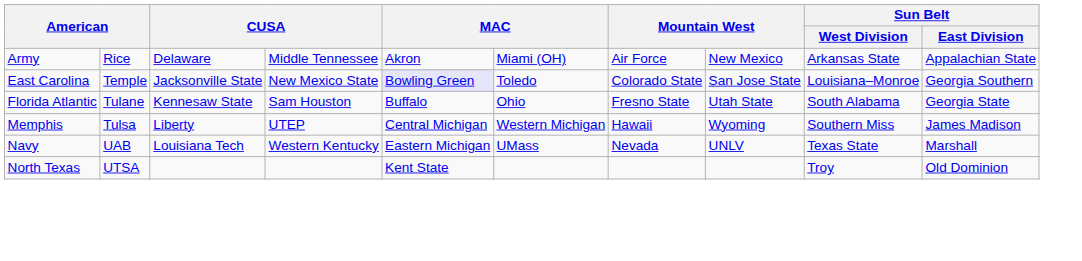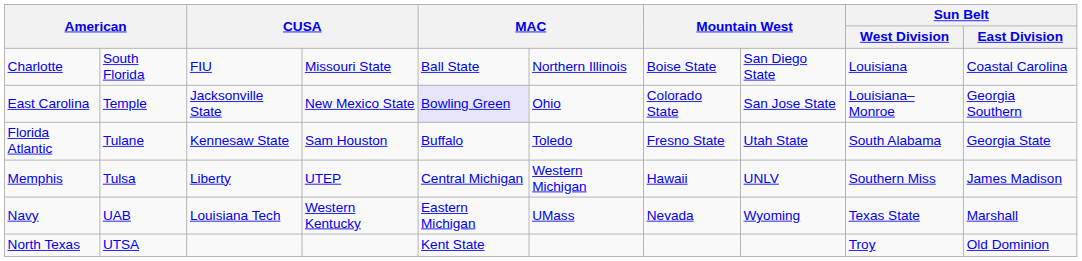 <table class="wikitable" style="font-size:99%">
 <tr>
 <th colspan="2" rowspan="2"><a href='#'>American</a></th>
 <th colspan="2" rowspan="2"><a href='#'>CUSA</a></th>
 <th colspan="2" rowspan="2"><a href='#'>MAC</a></th>
 <th colspan="2" rowspan="2"><a href='#'>Mountain West</a></th>
 <th colspan=2><a href='#'>Sun Belt</a></th>
 </tr>
 <tr>
 <th><a href='#'>West Division</a></th>
 <th><a href='#'>East Division</a></th>
 </tr>
 <tr>
-<td><a href='#'>Army</a></td>
-<td><a href='#'>Rice</a></td>
-<td><a href='#'>Delaware</a></td>
-<td><a href='#'>Middle Tennessee</a></td>
-<td><a href='#'>Akron</a></td>
-<td><a href='#'>Miami (OH)</a></td>
-<td><a href='#'>Air Force</a></td>
-<td><a href='#'>New Mexico</a></td>
-<td><a href='#'>Arkansas State</a></td>
-<td><a href='#'>Appalachian State</a></td>
+<td><a href='#'>Charlotte</a></td>
+<td><a href='#'>South Florida</a></td>
+<td><a href='#'>FIU</a></td>
+<td><a href='#'>Missouri State</a></td>
+<td><a href='#'>Ball State</a></td>
+<td><a href='#'>Northern Illinois</a></td>
+<td><a href='#'>Boise State</a></td>
+<td><a href='#'>San Diego State</a></td>
+<td><a href='#'>Louisiana</a></td>
+<td><a href='#'>Coastal Carolina</a></td>
 </tr>
 <tr>
 <td><a href='#'>East Carolina</a></td>
 <td><a href='#'>Temple</a></td>
 <td><a href='#'>Jacksonville State</a></td>
 <td><a href='#'>New Mexico State</a></td>
 <td style="background: lavender;"><a href='#'>Bowling Green</a></td>
-<td><a href='#'>Toledo</a></td>
+<td><a href='#'>Ohio</a></td>
 <td><a href='#'>Colorado State</a></td>
 <td><a href='#'>San Jose State</a></td>
 <td><a href='#'>Louisiana–Monroe</a></td>
 <td><a href='#'>Georgia Southern</a></td>
 </tr>
 <tr>
 <td><a href='#'>Florida Atlantic</a></td>
 <td><a href='#'>Tulane</a></td>
 <td><a href='#'>Kennesaw State</a></td>
 <td><a href='#'>Sam Houston</a></td>
 <td><a href='#'>Buffalo</a></td>
-<td><a href='#'>Ohio</a></td>
+<td><a href='#'>Toledo</a></td>
 <td><a href='#'>Fresno State</a></td>
 <td><a href='#'>Utah State</a></td>
 <td><a href='#'>South Alabama</a></td>
 <td><a href='#'>Georgia State</a></td>
 </tr>
 <tr>
 <td><a href='#'>Memphis</a></td>
 <td><a href='#'>Tulsa</a></td>
 <td><a href='#'>Liberty</a></td>
 <td><a href='#'>UTEP</a></td>
 <td><a href='#'>Central Michigan</a></td>
 <td><a href='#'>Western Michigan</a></td>
 <td><a href='#'>Hawaii</a></td>
-<td><a href='#'>Wyoming</a></td>
+<td><a href='#'>UNLV</a></td>
 <td><a href='#'>Southern Miss</a></td>
 <td><a href='#'>James Madison</a></td>
 </tr>
 <tr>
 <td><a href='#'>Navy</a></td>
 <td><a href='#'>UAB</a></td>
 <td><a href='#'>Louisiana Tech</a></td>
 <td><a href='#'>Western Kentucky</a></td>
 <td><a href='#'>Eastern Michigan</a></td>
 <td><a href='#'>UMass</a></td>
 <td><a href='#'>Nevada</a></td>
-<td><a href='#'>UNLV</a></td>
+<td><a href='#'>Wyoming</a></td>
 <td><a href='#'>Texas State</a></td>
 <td><a href='#'>Marshall</a></td>
 </tr>
 <tr>
 <td><a href='#'>North Texas</a></td>
 <td><a href='#'>UTSA</a></td>
 <td></td>
 <td></td>
 <td><a href='#'>Kent State</a></td>
 <td></td>
 <td></td>
 <td></td>
 <td><a href='#'>Troy</a></td>
 <td><a href='#'>Old Dominion</a></td>
 </tr>
 </table>
